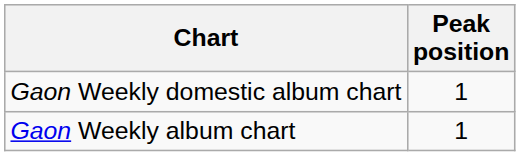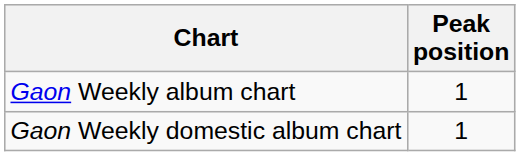 <table class="wikitable sortable">
 <tr>
 <th>Chart</th>
 <th>Peak<br>position</th>
 </tr>
 <tr>
+<td><em><a href='#'>Gaon</a></em> Weekly album chart</td>
+<td align="center">1</td>
+</tr>
+<tr>
 <td><em>Gaon</em> Weekly domestic album chart</td>
 <td align="center">1</td>
 </tr>
-<tr>
-<td><em><a href='#'>Gaon</a></em> Weekly album chart</td>
-<td align="center">1</td>
-</tr>
 </table>
